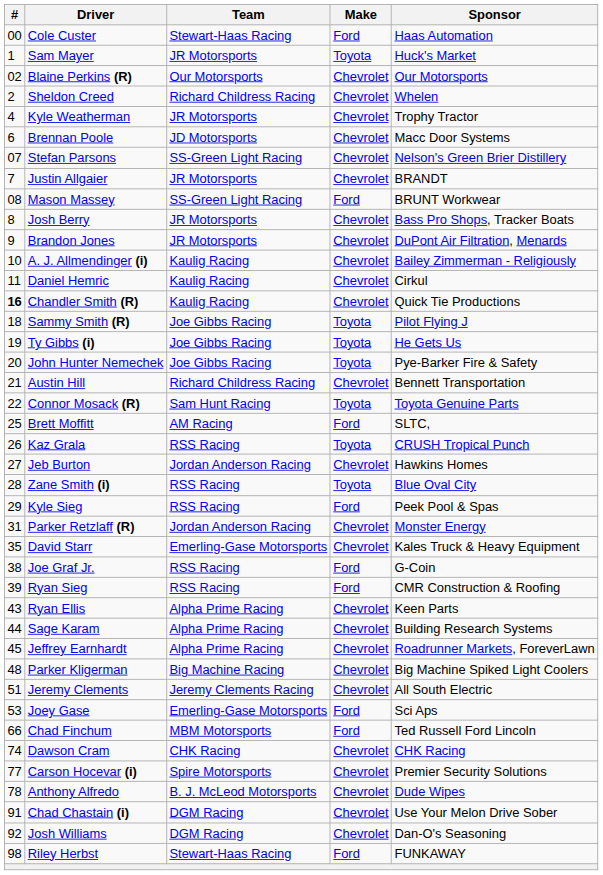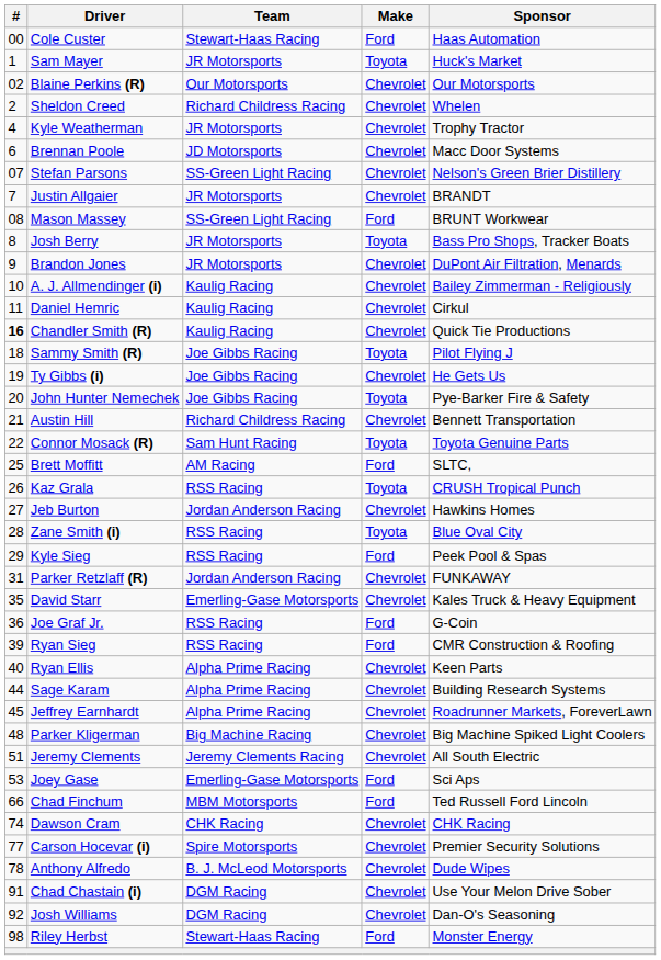 <table class="wikitable" style="font-size: 95%;">
 <tr>
 <th>#</th>
 <th>Driver</th>
 <th>Team</th>
 <th>Make</th>
 <th>Sponsor</th>
 </tr>
 <tr>
 <td>00</td>
 <td><a href='#'>Cole Custer</a></td>
 <td><a href='#'>Stewart-Haas Racing</a></td>
 <td><a href='#'>Ford</a></td>
 <td><a href='#'>Haas Automation</a></td>
 </tr>
 <tr>
 <td>1</td>
 <td><a href='#'>Sam Mayer</a></td>
 <td><a href='#'>JR Motorsports</a></td>
 <td><a href='#'>Toyota</a></td>
 <td><a href='#'>Huck's Market</a></td>
 </tr>
 <tr>
 <td>02</td>
 <td><a href='#'>Blaine Perkins</a> <strong>(R)</strong></td>
 <td><a href='#'>Our Motorsports</a></td>
 <td><a href='#'>Chevrolet</a></td>
 <td><a href='#'>Our Motorsports</a></td>
 </tr>
 <tr>
 <td>2</td>
 <td><a href='#'>Sheldon Creed</a></td>
 <td><a href='#'>Richard Childress Racing</a></td>
 <td><a href='#'>Chevrolet</a></td>
 <td><a href='#'>Whelen</a></td>
 </tr>
 <tr>
 <td>4</td>
 <td><a href='#'>Kyle Weatherman</a></td>
 <td><a href='#'>JR Motorsports</a></td>
 <td><a href='#'>Chevrolet</a></td>
 <td>Trophy Tractor</td>
 </tr>
 <tr>
 <td>6</td>
 <td><a href='#'>Brennan Poole</a></td>
 <td><a href='#'>JD Motorsports</a></td>
 <td><a href='#'>Chevrolet</a></td>
 <td>Macc Door Systems</td>
 </tr>
 <tr>
 <td>07</td>
 <td><a href='#'>Stefan Parsons</a></td>
 <td><a href='#'>SS-Green Light Racing</a></td>
 <td><a href='#'>Chevrolet</a></td>
 <td><a href='#'>Nelson's Green Brier Distillery</a></td>
 </tr>
 <tr>
 <td>7</td>
 <td><a href='#'>Justin Allgaier</a></td>
 <td><a href='#'>JR Motorsports</a></td>
 <td><a href='#'>Chevrolet</a></td>
 <td>BRANDT</td>
 </tr>
 <tr>
 <td>08</td>
 <td><a href='#'>Mason Massey</a></td>
 <td><a href='#'>SS-Green Light Racing</a></td>
 <td><a href='#'>Ford</a></td>
 <td>BRUNT Workwear</td>
 </tr>
 <tr>
 <td>8</td>
 <td><a href='#'>Josh Berry</a></td>
 <td><a href='#'>JR Motorsports</a></td>
-<td><a href='#'>Chevrolet</a></td>
+<td><a href='#'>Toyota</a></td>
 <td><a href='#'>Bass Pro Shops</a>, Tracker Boats</td>
 </tr>
 <tr>
 <td>9</td>
 <td><a href='#'>Brandon Jones</a></td>
 <td><a href='#'>JR Motorsports</a></td>
 <td><a href='#'>Chevrolet</a></td>
 <td><a href='#'>DuPont Air Filtration</a>, <a href='#'>Menards</a></td>
 </tr>
 <tr>
 <td>10</td>
 <td><a href='#'>A. J. Allmendinger</a> <strong>(i)</strong></td>
 <td><a href='#'>Kaulig Racing</a></td>
 <td><a href='#'>Chevrolet</a></td>
 <td><a href='#'>Bailey Zimmerman - Religiously</a></td>
 </tr>
 <tr>
 <td>11</td>
 <td><a href='#'>Daniel Hemric</a></td>
 <td><a href='#'>Kaulig Racing</a></td>
 <td><a href='#'>Chevrolet</a></td>
 <td>Cirkul</td>
 </tr>
 <tr>
 <td><strong>16</strong></td>
 <td><a href='#'>Chandler Smith</a> <strong>(R)</strong></td>
 <td><a href='#'>Kaulig Racing</a></td>
 <td><a href='#'>Chevrolet</a></td>
 <td>Quick Tie Productions</td>
 </tr>
 <tr>
 <td>18</td>
 <td><a href='#'>Sammy Smith</a> <strong>(R)</strong></td>
 <td><a href='#'>Joe Gibbs Racing</a></td>
 <td><a href='#'>Toyota</a></td>
 <td><a href='#'>Pilot Flying J</a></td>
 </tr>
 <tr>
 <td>19</td>
 <td><a href='#'>Ty Gibbs</a> <strong>(i)</strong></td>
 <td><a href='#'>Joe Gibbs Racing</a></td>
-<td><a href='#'>Toyota</a></td>
+<td><a href='#'>Chevrolet</a></td>
 <td><a href='#'>He Gets Us</a></td>
 </tr>
 <tr>
 <td>20</td>
 <td nowrap><a href='#'>John Hunter Nemechek</a></td>
 <td><a href='#'>Joe Gibbs Racing</a></td>
 <td><a href='#'>Toyota</a></td>
 <td>Pye-Barker Fire & Safety</td>
 </tr>
 <tr>
 <td>21</td>
 <td nowrap=""><a href='#'>Austin Hill</a></td>
 <td><a href='#'>Richard Childress Racing</a></td>
 <td><a href='#'>Chevrolet</a></td>
 <td>Bennett Transportation</td>
 </tr>
 <tr>
 <td>22</td>
 <td><a href='#'>Connor Mosack</a> <strong>(R)</strong></td>
 <td><a href='#'>Sam Hunt Racing</a></td>
 <td><a href='#'>Toyota</a></td>
 <td><a href='#'>Toyota Genuine Parts</a></td>
 </tr>
 <tr>
 <td>25</td>
 <td><a href='#'>Brett Moffitt</a></td>
 <td><a href='#'>AM Racing</a></td>
 <td><a href='#'>Ford</a></td>
 <td>SLTC, </td>
 </tr>
 <tr>
 <td>26</td>
 <td><a href='#'>Kaz Grala</a></td>
 <td nowrap=""><a href='#'>RSS Racing</a></td>
 <td><a href='#'>Toyota</a></td>
 <td><a href='#'>CRUSH Tropical Punch</a></td>
 </tr>
 <tr>
 <td>27</td>
 <td><a href='#'>Jeb Burton</a></td>
 <td><a href='#'>Jordan Anderson Racing</a></td>
 <td><a href='#'>Chevrolet</a></td>
 <td>Hawkins Homes</td>
 </tr>
 <tr>
 <td>28</td>
 <td><a href='#'>Zane Smith</a> <strong>(i)</strong></td>
 <td><a href='#'>RSS Racing</a></td>
 <td><a href='#'>Toyota</a></td>
 <td><a href='#'>Blue Oval City</a></td>
 </tr>
 <tr>
 <td>29</td>
 <td><a href='#'>Kyle Sieg</a></td>
 <td><a href='#'>RSS Racing</a></td>
 <td><a href='#'>Ford</a></td>
 <td>Peek Pool & Spas</td>
 </tr>
 <tr>
 <td>31</td>
 <td><a href='#'>Parker Retzlaff</a> <strong>(R)</strong></td>
 <td><a href='#'>Jordan Anderson Racing</a></td>
 <td><a href='#'>Chevrolet</a></td>
-<td><a href='#'>Monster Energy</a></td>
+<td>FUNKAWAY</td>
 </tr>
 <tr>
 <td>35</td>
 <td><a href='#'>David Starr</a></td>
 <td nowrap=""><a href='#'>Emerling-Gase Motorsports</a></td>
 <td><a href='#'>Chevrolet</a></td>
 <td>Kales Truck & Heavy Equipment</td>
 </tr>
 <tr>
-<td>38</td>
+<td>36</td>
 <td><a href='#'>Joe Graf Jr.</a></td>
 <td nowrap=""><a href='#'>RSS Racing</a></td>
 <td><a href='#'>Ford</a></td>
 <td>G-Coin</td>
 </tr>
 <tr>
 <td>39</td>
 <td><a href='#'>Ryan Sieg</a></td>
 <td><a href='#'>RSS Racing</a></td>
 <td><a href='#'>Ford</a></td>
 <td>CMR Construction & Roofing</td>
 </tr>
 <tr>
-<td>43</td>
+<td>40</td>
 <td><a href='#'>Ryan Ellis</a></td>
 <td><a href='#'>Alpha Prime Racing</a></td>
 <td><a href='#'>Chevrolet</a></td>
 <td>Keen Parts</td>
 </tr>
 <tr>
 <td>44</td>
 <td><a href='#'>Sage Karam</a></td>
 <td><a href='#'>Alpha Prime Racing</a></td>
 <td><a href='#'>Chevrolet</a></td>
 <td>Building Research Systems</td>
 </tr>
 <tr>
 <td>45</td>
 <td><a href='#'>Jeffrey Earnhardt</a></td>
 <td><a href='#'>Alpha Prime Racing</a></td>
 <td><a href='#'>Chevrolet</a></td>
 <td nowrap><a href='#'>Roadrunner Markets</a>, ForeverLawn</td>
 </tr>
 <tr>
 <td>48</td>
 <td><a href='#'>Parker Kligerman</a></td>
 <td><a href='#'>Big Machine Racing</a></td>
 <td><a href='#'>Chevrolet</a></td>
 <td>Big Machine Spiked Light Coolers</td>
 </tr>
 <tr>
 <td>51</td>
 <td><a href='#'>Jeremy Clements</a></td>
 <td><a href='#'>Jeremy Clements Racing</a></td>
 <td><a href='#'>Chevrolet</a></td>
 <td>All South Electric</td>
 </tr>
 <tr>
 <td>53</td>
 <td><a href='#'>Joey Gase</a></td>
 <td><a href='#'>Emerling-Gase Motorsports</a></td>
 <td><a href='#'>Ford</a></td>
 <td>Sci Aps</td>
 </tr>
 <tr>
 <td>66</td>
 <td><a href='#'>Chad Finchum</a></td>
 <td><a href='#'>MBM Motorsports</a></td>
 <td><a href='#'>Ford</a></td>
 <td>Ted Russell Ford Lincoln</td>
 </tr>
 <tr>
 <td>74</td>
 <td><a href='#'>Dawson Cram</a></td>
 <td><a href='#'>CHK Racing</a></td>
 <td><a href='#'>Chevrolet</a></td>
 <td><a href='#'>CHK Racing</a></td>
 </tr>
 <tr>
 <td>77</td>
 <td><a href='#'>Carson Hocevar</a> <strong>(i)</strong></td>
 <td><a href='#'>Spire Motorsports</a></td>
 <td><a href='#'>Chevrolet</a></td>
 <td>Premier Security Solutions</td>
 </tr>
 <tr>
 <td>78</td>
 <td><a href='#'>Anthony Alfredo</a></td>
 <td><a href='#'>B. J. McLeod Motorsports</a></td>
 <td><a href='#'>Chevrolet</a></td>
 <td><a href='#'>Dude Wipes</a></td>
 </tr>
 <tr>
 <td>91</td>
 <td><a href='#'>Chad Chastain</a> <strong>(i)</strong></td>
 <td><a href='#'>DGM Racing</a></td>
 <td><a href='#'>Chevrolet</a></td>
 <td>Use Your Melon Drive Sober</td>
 </tr>
 <tr>
 <td>92</td>
 <td><a href='#'>Josh Williams</a></td>
 <td><a href='#'>DGM Racing</a></td>
 <td><a href='#'>Chevrolet</a></td>
 <td>Dan-O's Seasoning</td>
 </tr>
 <tr>
 <td>98</td>
 <td><a href='#'>Riley Herbst</a></td>
 <td><a href='#'>Stewart-Haas Racing</a></td>
 <td><a href='#'>Ford</a></td>
-<td>FUNKAWAY</td>
+<td><a href='#'>Monster Energy</a></td>
 </tr>
 <tr>
 <th colspan="5"></th>
 </tr>
 </table>
